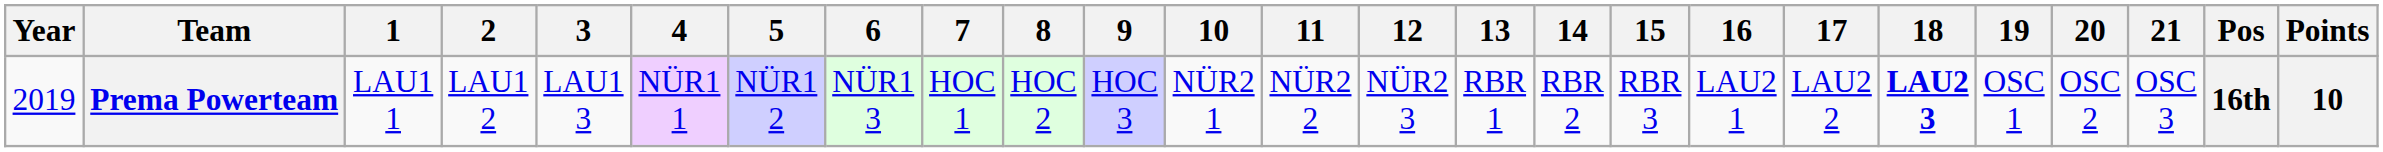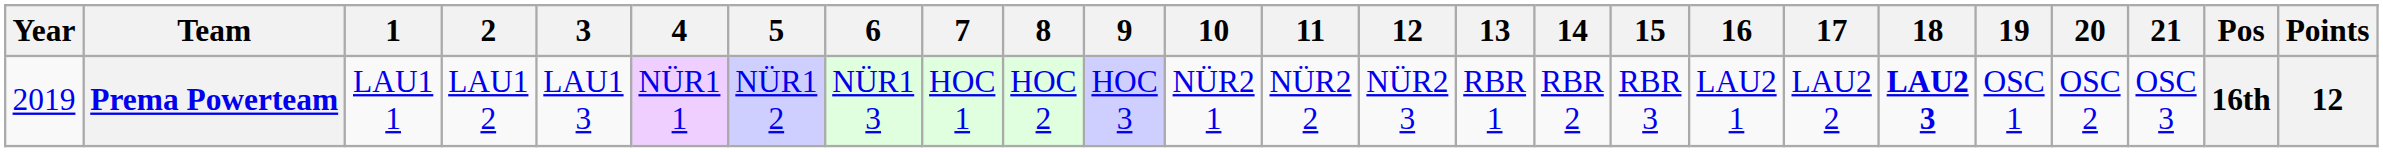 <table class="wikitable" style="text-align:center; font-size:85%;">
 <tr>
 <th>Year</th>
 <th>Team</th>
 <th>1</th>
 <th>2</th>
 <th>3</th>
 <th>4</th>
 <th>5</th>
 <th>6</th>
 <th>7</th>
 <th>8</th>
 <th>9</th>
 <th>10</th>
 <th>11</th>
 <th>12</th>
 <th>13</th>
 <th>14</th>
 <th>15</th>
 <th>16</th>
 <th>17</th>
 <th>18</th>
 <th>19</th>
 <th>20</th>
 <th>21</th>
 <th>Pos</th>
 <th>Points</th>
 </tr>
 <tr>
 <td><a href='#'>2019</a></td>
 <th><a href='#'>Prema Powerteam</a></th>
 <td><a href='#'>LAU1<br>1</a></td>
 <td><a href='#'>LAU1<br>2</a></td>
 <td><a href='#'>LAU1<br>3</a></td>
 <td style="background:#EFCFFF;"><a href='#'>NÜR1<br>1</a><br></td>
 <td style="background:#CFCFFF;"><a href='#'>NÜR1<br>2</a><br></td>
 <td style="background:#DFFFDF;"><a href='#'>NÜR1<br>3</a><br></td>
 <td style="background:#DFFFDF;"><a href='#'>HOC<br>1</a><br></td>
 <td style="background:#DFFFDF;"><a href='#'>HOC<br>2</a><br></td>
 <td style="background:#CFCFFF;"><a href='#'>HOC<br>3</a><br></td>
 <td><a href='#'>NÜR2<br>1</a></td>
 <td><a href='#'>NÜR2<br>2</a></td>
 <td><a href='#'>NÜR2<br>3</a></td>
 <td><a href='#'>RBR<br>1</a></td>
 <td><a href='#'>RBR<br>2</a></td>
 <td><a href='#'>RBR<br>3</a></td>
 <td><a href='#'>LAU2<br>1</a></td>
 <td><a href='#'>LAU2<br>2</a></td>
 <td><strong><a href='#'>LAU2<br>3</a></strong></td>
 <td><a href='#'>OSC<br>1</a></td>
 <td><a href='#'>OSC<br>2</a></td>
 <td><a href='#'>OSC<br>3</a></td>
 <th>16th</th>
-<th>10</th>
+<th>12</th>
 </tr>
 </table>
